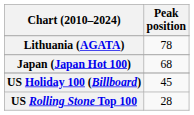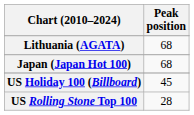 <table class="wikitable sortable plainrowheaders" style="text-align:center">
 <tr>
 <th scope="col">Chart (2010–2024)</th>
 <th scope="col">Peak<br>position</th>
 </tr>
 <tr>
 </tr>
 <tr>
 </tr>
 <tr>
 <th scope="row">Lithuania (<a href='#'>AGATA</a>)</th>
-<td>78</td>
+<td>68</td>
 </tr>
 <tr>
 </tr>
 <tr>
 <th scope="row">Japan (<a href='#'>Japan Hot 100</a>)</th>
 <td>68</td>
 </tr>
 <tr>
 </tr>
 <tr>
 </tr>
 <tr>
 </tr>
 <tr>
 </tr>
 <tr>
 <th scope="row">US <a href='#'>Holiday 100</a> (<em><a href='#'>Billboard</a></em>)</th>
 <td>45</td>
 </tr>
 <tr>
 <th scope="row">US <a href='#'><em>Rolling Stone</em> Top 100</a></th>
 <td>28</td>
 </tr>
 </table>
